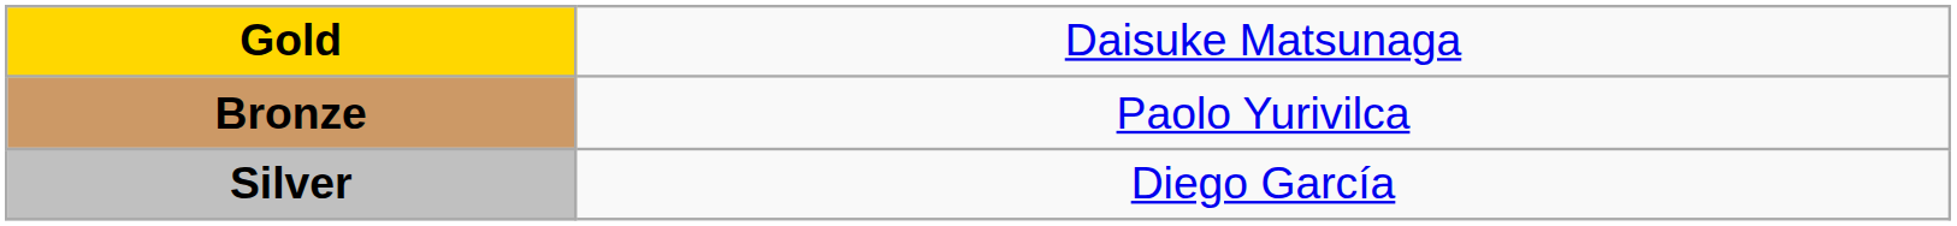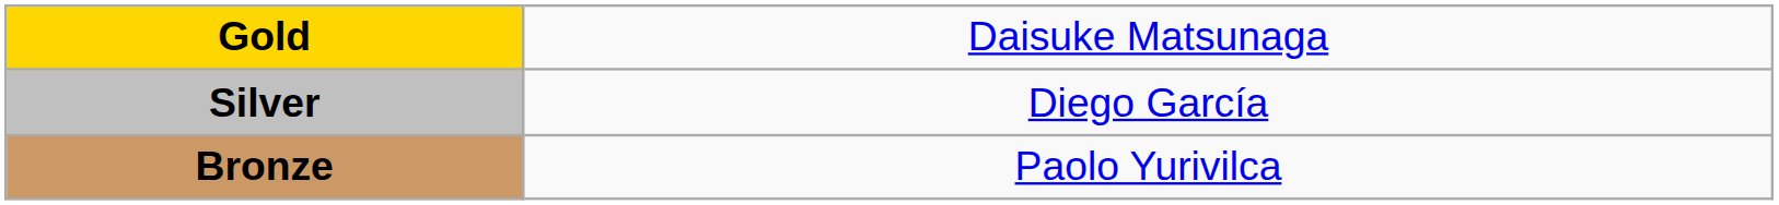 <table class="wikitable" style="text-align:center; " width="35%">
 <tr>
 <td bgcolor="gold"><strong>Gold</strong></td>
 <td><a href='#'>Daisuke Matsunaga</a><br>  <small><em></em></small></td>
 </tr>
 <tr>
+<td bgcolor="silver"><strong>Silver</strong></td>
+<td><a href='#'>Diego García</a><br>  <small><em></em></small></td>
+</tr>
+<tr>
 <td bgcolor="CC9966"><strong>Bronze</strong></td>
 <td><a href='#'>Paolo Yurivilca</a><br>  <small><em></em></small></td>
 </tr>
-<tr>
-<td bgcolor="silver"><strong>Silver</strong></td>
-<td><a href='#'>Diego García</a><br>  <small><em></em></small></td>
-</tr>
 </table>
